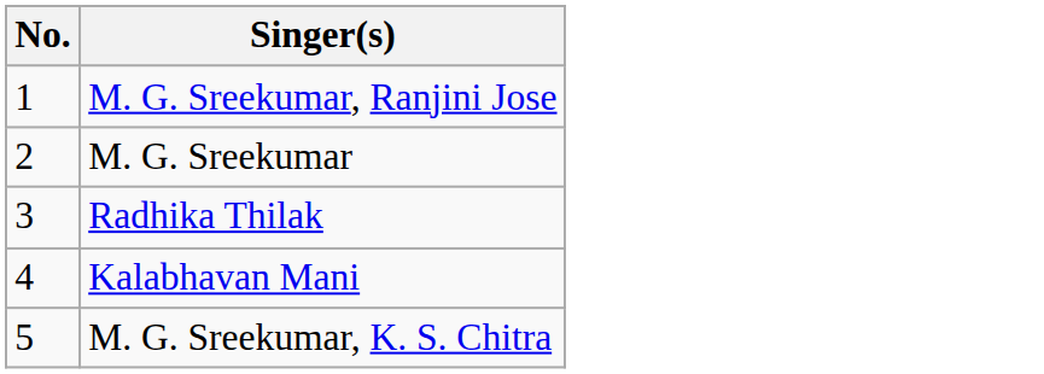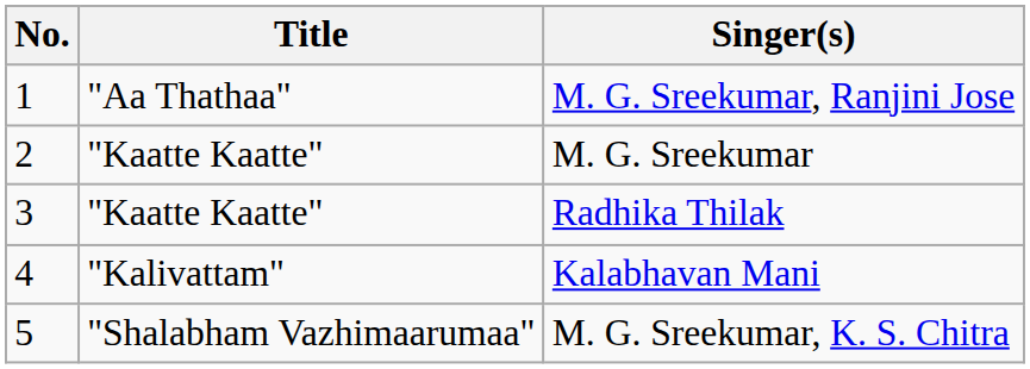 <table class="wikitable">
 <tr>
 <th>No.</th>
+<th>Title</th>
 <th>Singer(s)</th>
 </tr>
 <tr>
 <td>1</td>
+<td>"Aa Thathaa"</td>
 <td><a href='#'>M. G. Sreekumar</a>, <a href='#'>Ranjini Jose</a></td>
 </tr>
 <tr>
 <td>2</td>
+<td>"Kaatte Kaatte"</td>
 <td>M. G. Sreekumar</td>
 </tr>
 <tr>
 <td>3</td>
+<td>"Kaatte Kaatte"</td>
 <td><a href='#'>Radhika Thilak</a></td>
 </tr>
 <tr>
 <td>4</td>
+<td>"Kalivattam"</td>
 <td><a href='#'>Kalabhavan Mani</a></td>
 </tr>
 <tr>
 <td>5</td>
+<td>"Shalabham Vazhimaarumaa"</td>
 <td>M. G. Sreekumar, <a href='#'>K. S. Chitra</a></td>
 </tr>
 </table>
